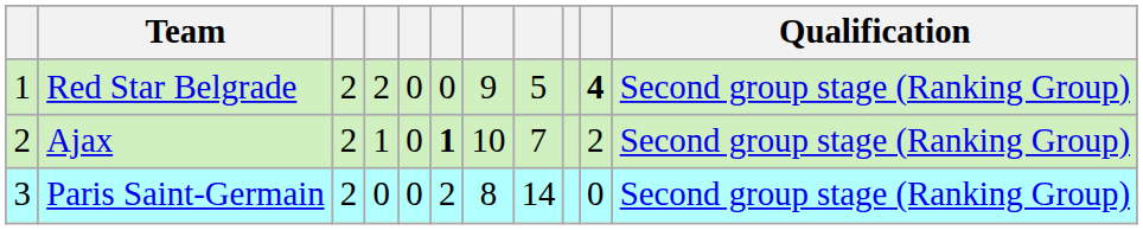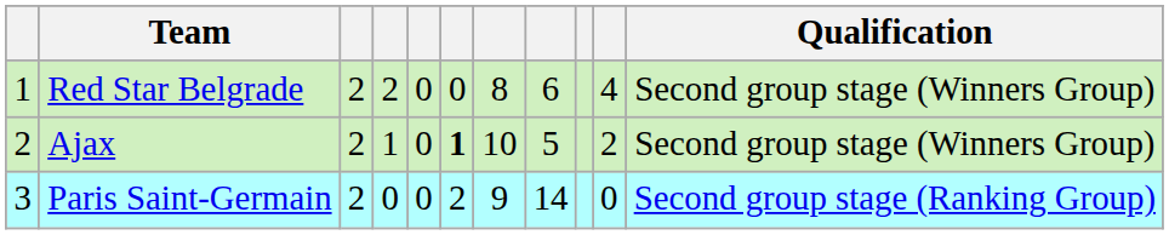 <table class="wikitable" style="text-align:center">
 <tr>
 <th></th>
 <th>Team</th>
 <th></th>
 <th></th>
 <th></th>
 <th></th>
 <th></th>
 <th></th>
 <th></th>
 <th></th>
 <th>Qualification</th>
 </tr>
 <tr style="background:#D0F0C0;">
 <td>1</td>
 <td align="left"> <a href='#'>Red Star Belgrade</a></td>
 <td>2</td>
 <td>2</td>
 <td>0</td>
 <td>0</td>
-<td>9</td>
-<td>5</td>
+<td>8</td>
+<td>6</td>
 <td></td>
-<td><strong>4</strong></td>
-<td><a href='#'>Second group stage (Ranking Group)</a></td>
+<td>4</td>
+<td>Second group stage (Winners Group)</td>
 </tr>
 <tr style="background:#D0F0C0;">
 <td>2</td>
 <td align="left"> <a href='#'>Ajax</a></td>
 <td>2</td>
 <td>1</td>
 <td>0</td>
 <td><strong>1</strong></td>
 <td>10</td>
-<td>7</td>
+<td>5</td>
 <td></td>
 <td>2</td>
-<td><a href='#'>Second group stage (Ranking Group)</a></td>
+<td>Second group stage (Winners Group)</td>
 </tr>
 <tr style="background:#B2FFFF;">
 <td>3</td>
 <td align="left"> <a href='#'>Paris Saint-Germain</a></td>
 <td>2</td>
 <td>0</td>
 <td>0</td>
 <td>2</td>
-<td>8</td>
+<td>9</td>
 <td>14</td>
 <td></td>
 <td>0</td>
 <td><a href='#'>Second group stage (Ranking Group)</a></td>
 </tr>
 </table>
